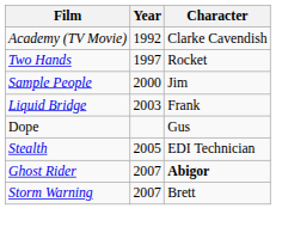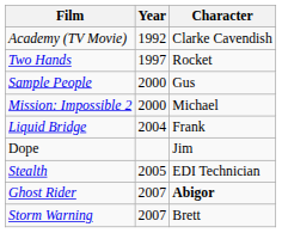 <table class="wikitable">
 <tr>
 <th>Film</th>
 <th>Year</th>
 <th>Character</th>
 </tr>
 <tr>
 <td><em>Academy (TV Movie)</em></td>
 <td>1992</td>
 <td>Clarke Cavendish</td>
 </tr>
 <tr>
 <td><em><a href='#'>Two Hands</a></em></td>
 <td>1997</td>
 <td>Rocket</td>
 </tr>
 <tr>
 <td><em><a href='#'>Sample People</a></em></td>
 <td>2000</td>
-<td>Jim</td>
+<td>Gus</td>
+</tr>
+<tr>
+<td><em><a href='#'>Mission: Impossible 2</a></em></td>
+<td>2000</td>
+<td>Michael</td>
 </tr>
 <tr>
 <td><em><a href='#'>Liquid Bridge</a></em></td>
-<td>2003</td>
+<td>2004</td>
 <td>Frank</td>
 </tr>
 <tr>
 <td>Dope</td>
 <td></td>
-<td>Gus</td>
+<td>Jim</td>
 </tr>
 <tr>
 <td><em><a href='#'>Stealth</a></em></td>
 <td>2005</td>
 <td>EDI Technician</td>
 </tr>
 <tr>
 <td><em><a href='#'>Ghost Rider</a></em></td>
 <td>2007</td>
 <td><strong>Abigor</strong></td>
 </tr>
 <tr>
 <td><em><a href='#'>Storm Warning</a></em></td>
 <td>2007</td>
 <td>Brett</td>
 </tr>
 </table>
